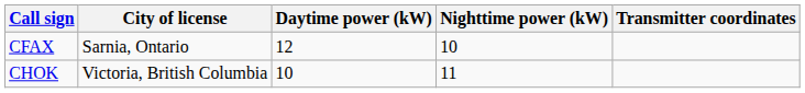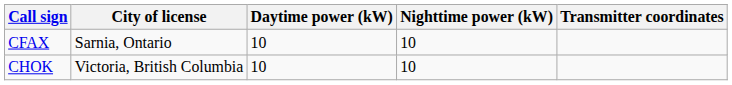 <table class="wikitable sortable">
 <tr>
 <th><a href='#'>Call sign</a></th>
 <th>City of license</th>
 <th>Daytime power (kW)</th>
 <th>Nighttime power (kW)</th>
 <th>Transmitter coordinates</th>
 </tr>
 <tr>
 <td><a href='#'>CFAX</a></td>
 <td>Sarnia, Ontario</td>
-<td>12</td>
+<td>10</td>
 <td>10</td>
 <td></td>
 </tr>
 <tr>
 <td><a href='#'>CHOK</a></td>
 <td>Victoria, British Columbia</td>
 <td>10</td>
-<td>11</td>
+<td>10</td>
 <td></td>
 </tr>
 </table>
